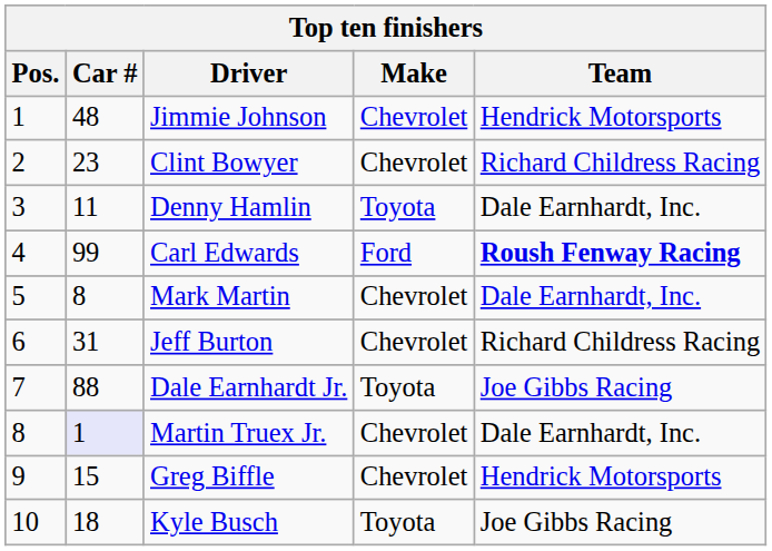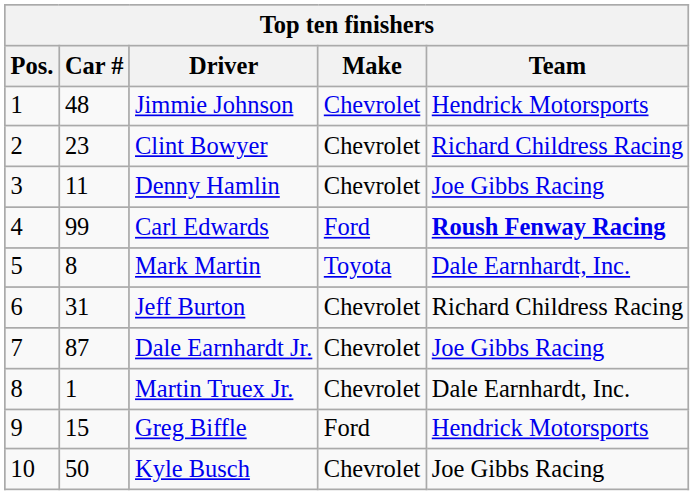 <table class="wikitable" style="font-size: 90%;">
 <tr>
 <th colspan=9>Top ten finishers</th>
 </tr>
 <tr>
 <th>Pos.</th>
 <th>Car #</th>
 <th>Driver</th>
 <th>Make</th>
 <th>Team</th>
 </tr>
 <tr>
 <td>1</td>
 <td>48</td>
 <td><a href='#'>Jimmie Johnson</a></td>
 <td><a href='#'>Chevrolet</a></td>
 <td><a href='#'>Hendrick Motorsports</a></td>
 </tr>
 <tr>
 <td>2</td>
 <td>23</td>
 <td><a href='#'>Clint Bowyer</a></td>
 <td>Chevrolet</td>
 <td><a href='#'>Richard Childress Racing</a></td>
 </tr>
 <tr>
 <td>3</td>
 <td>11</td>
 <td><a href='#'>Denny Hamlin</a></td>
-<td><a href='#'>Toyota</a></td>
-<td>Dale Earnhardt, Inc.</td>
+<td>Chevrolet</td>
+<td><a href='#'>Joe Gibbs Racing</a></td>
 </tr>
 <tr>
 <td>4</td>
 <td>99</td>
 <td><a href='#'>Carl Edwards</a></td>
 <td><a href='#'>Ford</a></td>
 <td><strong><a href='#'>Roush Fenway Racing</a></strong></td>
 </tr>
 <tr>
 <td>5</td>
 <td>8</td>
 <td><a href='#'>Mark Martin</a></td>
-<td>Chevrolet</td>
+<td><a href='#'>Toyota</a></td>
 <td><a href='#'>Dale Earnhardt, Inc.</a></td>
 </tr>
 <tr>
 <td>6</td>
 <td>31</td>
 <td><a href='#'>Jeff Burton</a></td>
 <td>Chevrolet</td>
 <td>Richard Childress Racing</td>
 </tr>
 <tr>
 <td>7</td>
-<td>88</td>
+<td>87</td>
 <td><a href='#'>Dale Earnhardt Jr.</a></td>
-<td>Toyota</td>
+<td>Chevrolet</td>
 <td><a href='#'>Joe Gibbs Racing</a></td>
 </tr>
 <tr>
 <td>8</td>
-<td style="background: lavender;">1</td>
+<td>1</td>
 <td><a href='#'>Martin Truex Jr.</a></td>
 <td>Chevrolet</td>
 <td>Dale Earnhardt, Inc.</td>
 </tr>
 <tr>
 <td>9</td>
 <td>15</td>
 <td><a href='#'>Greg Biffle</a></td>
-<td>Chevrolet</td>
+<td>Ford</td>
 <td><a href='#'>Hendrick Motorsports</a></td>
 </tr>
 <tr>
 <td>10</td>
-<td>18</td>
+<td>50</td>
 <td><a href='#'>Kyle Busch</a></td>
-<td>Toyota</td>
+<td>Chevrolet</td>
 <td>Joe Gibbs Racing</td>
 </tr>
 </table>
